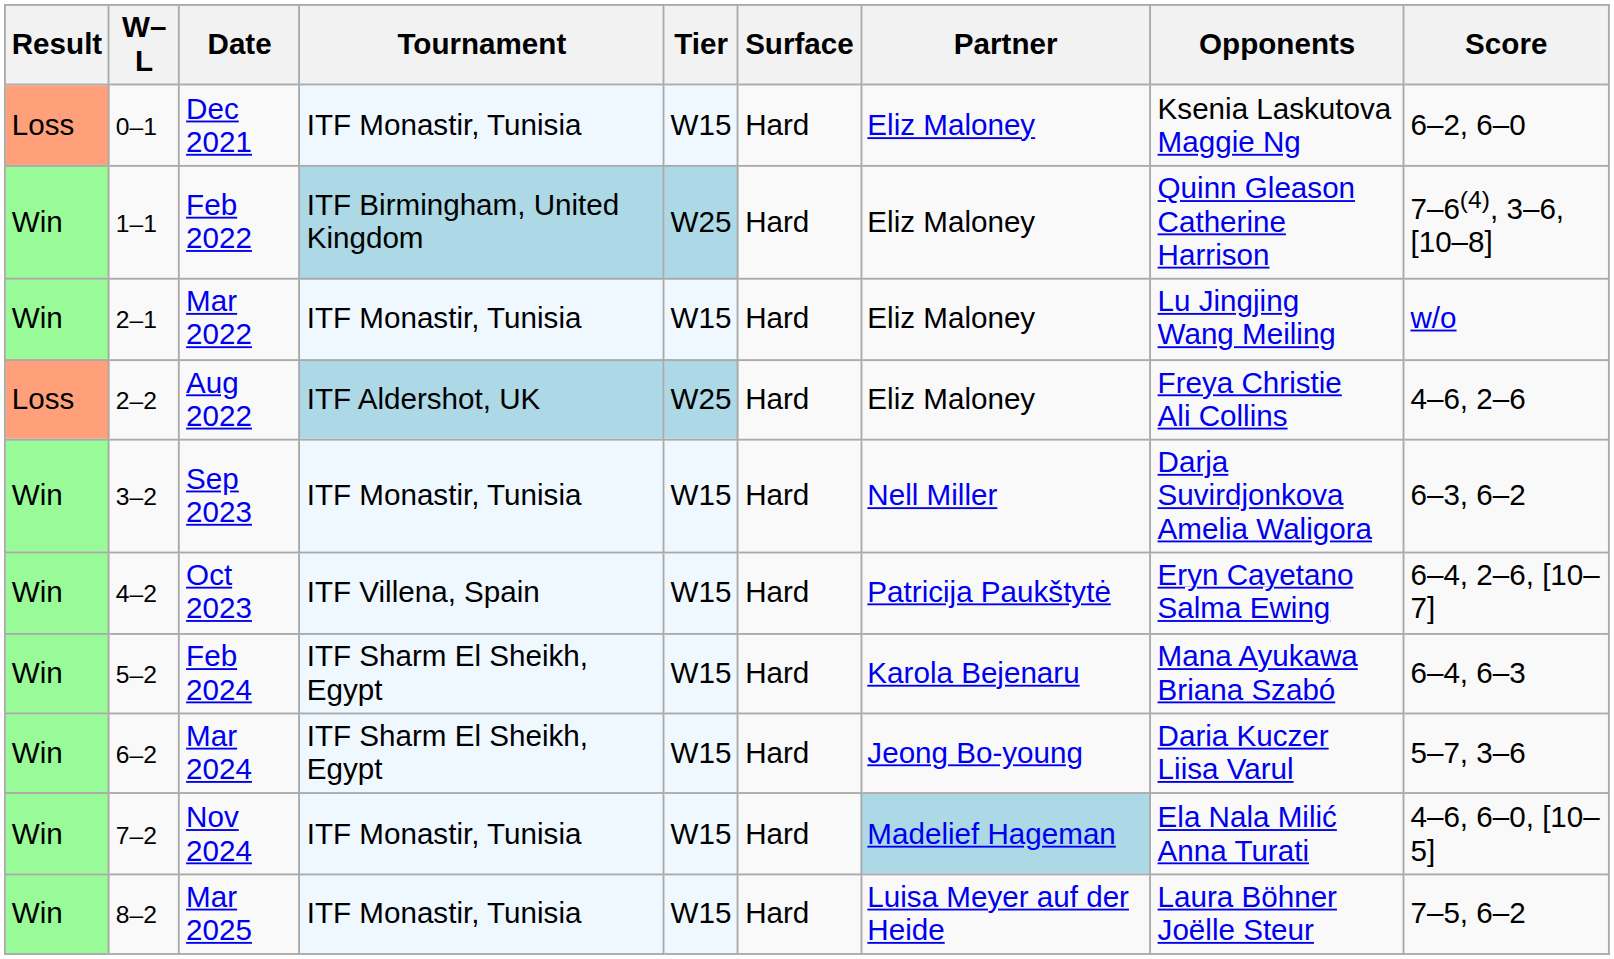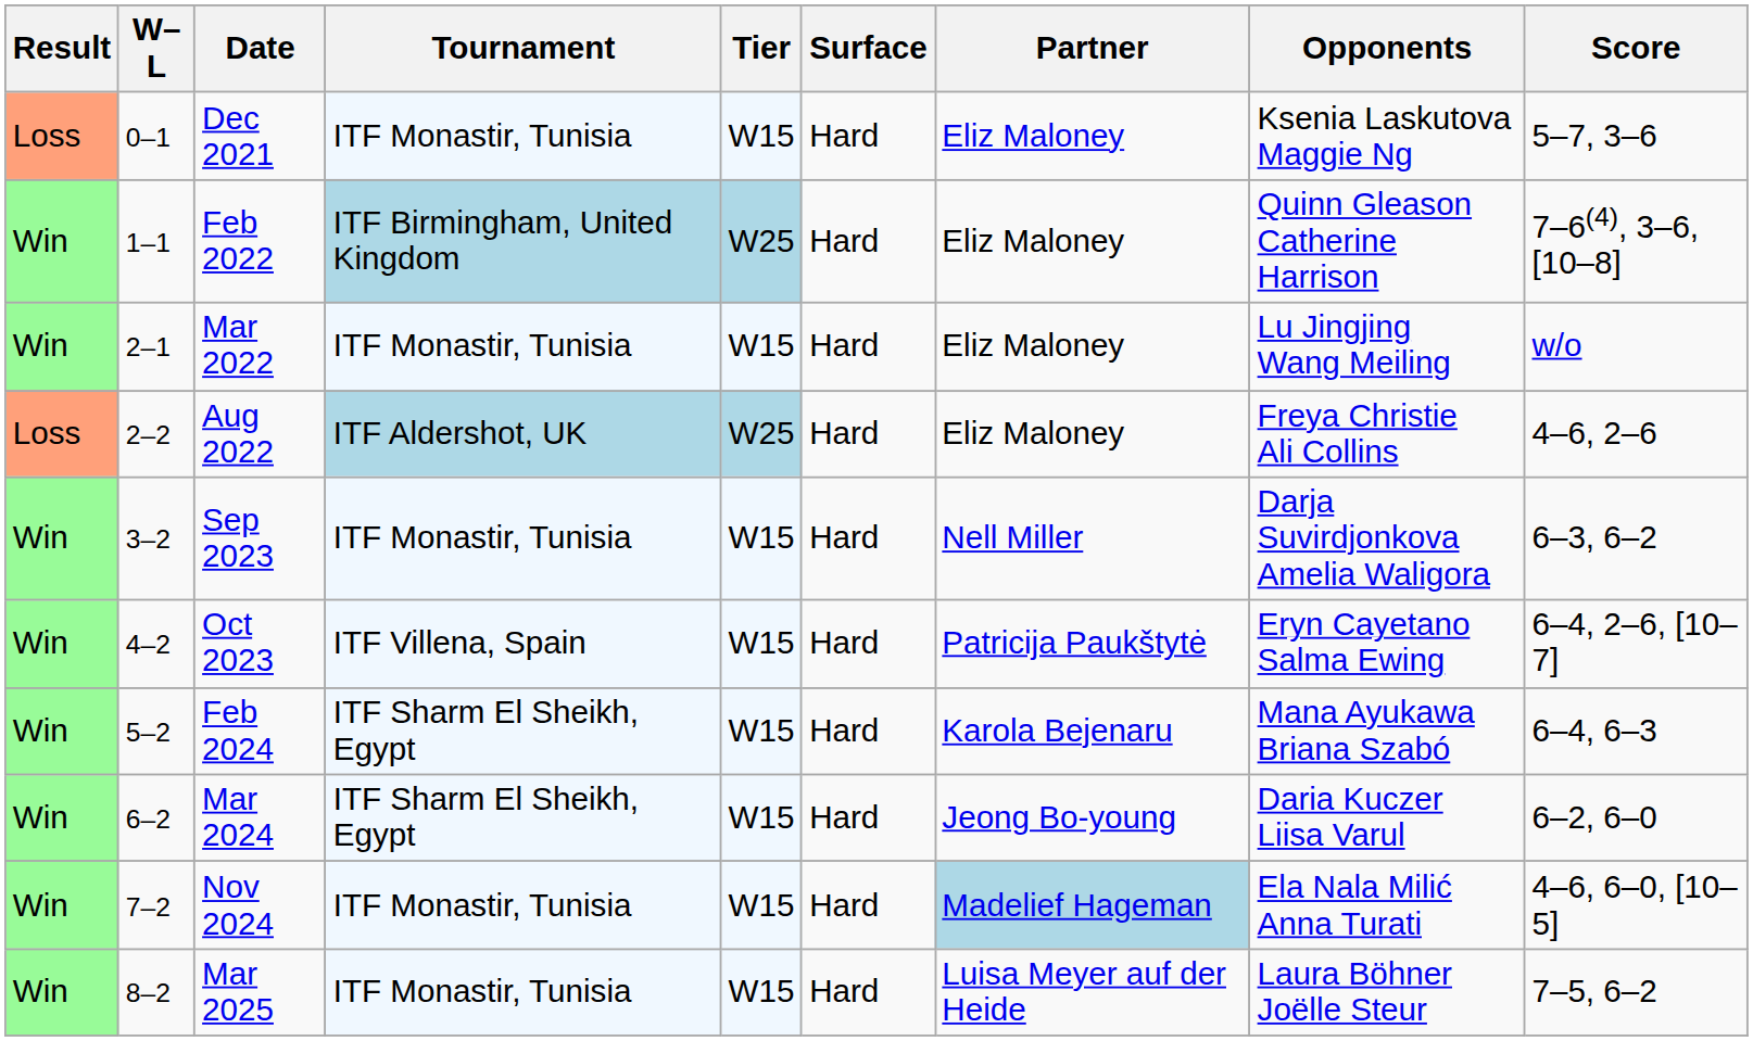 <table class="sortable wikitable">
 <tr>
 <th>Result</th>
 <th class="unsortable">W–L</th>
 <th>Date</th>
 <th>Tournament</th>
 <th>Tier</th>
 <th>Surface</th>
 <th>Partner</th>
 <th>Opponents</th>
 <th class="unsortable">Score</th>
 </tr>
 <tr>
 <td style="background:#ffa07a;">Loss</td>
 <td><small>0–1</small></td>
 <td><a href='#'>Dec 2021</a></td>
 <td style="background:#f0f8ff;">ITF Monastir, Tunisia</td>
 <td style="background:#f0f8ff;">W15</td>
 <td>Hard</td>
 <td> <a href='#'>Eliz Maloney</a></td>
 <td> Ksenia Laskutova <br>  <a href='#'>Maggie Ng</a></td>
-<td>6–2, 6–0</td>
+<td>5–7, 3–6</td>
 </tr>
 <tr>
 <td style="background:#98fb98;">Win</td>
 <td><small>1–1</small></td>
 <td><a href='#'>Feb 2022</a></td>
 <td style="background:lightblue;">ITF Birmingham, United Kingdom</td>
 <td style="background:lightblue;">W25</td>
 <td>Hard</td>
 <td> Eliz Maloney</td>
 <td> <a href='#'>Quinn Gleason</a> <br>  <a href='#'>Catherine Harrison</a></td>
 <td>7–6<sup>(4)</sup>, 3–6, [10–8]</td>
 </tr>
 <tr>
 <td style="background:#98fb98;">Win</td>
 <td><small>2–1</small></td>
 <td><a href='#'>Mar 2022</a></td>
 <td style="background:#f0f8ff;">ITF Monastir, Tunisia</td>
 <td style="background:#f0f8ff;">W15</td>
 <td>Hard</td>
 <td> Eliz Maloney</td>
 <td> <a href='#'>Lu Jingjing</a> <br>  <a href='#'>Wang Meiling</a></td>
 <td><a href='#'>w/o</a></td>
 </tr>
 <tr>
 <td style="background:#ffa07a;">Loss</td>
 <td><small>2–2</small></td>
 <td><a href='#'>Aug 2022</a></td>
 <td style="background:lightblue;">ITF Aldershot, UK</td>
 <td style="background:lightblue;">W25</td>
 <td>Hard</td>
 <td> Eliz Maloney</td>
 <td> <a href='#'>Freya Christie</a> <br>  <a href='#'>Ali Collins</a></td>
 <td>4–6, 2–6</td>
 </tr>
 <tr>
 <td style="background:#98fb98;">Win</td>
 <td><small>3–2</small></td>
 <td><a href='#'>Sep 2023</a></td>
 <td style="background:#f0f8ff;">ITF Monastir, Tunisia</td>
 <td style="background:#f0f8ff;">W15</td>
 <td>Hard</td>
 <td> <a href='#'>Nell Miller</a></td>
 <td> <a href='#'>Darja Suvirdjonkova</a> <br>  <a href='#'>Amelia Waligora</a></td>
 <td>6–3, 6–2</td>
 </tr>
 <tr>
 <td style="background:#98fb98;">Win</td>
 <td><small>4–2</small></td>
 <td><a href='#'>Oct 2023</a></td>
 <td style="background:#f0f8ff;">ITF Villena, Spain</td>
 <td style="background:#f0f8ff;">W15</td>
 <td>Hard</td>
 <td> <a href='#'>Patricija Paukštytė</a></td>
 <td> <a href='#'>Eryn Cayetano</a> <br>  <a href='#'>Salma Ewing</a></td>
 <td>6–4, 2–6, [10–7]</td>
 </tr>
 <tr>
 <td style="background:#98fb98;">Win</td>
 <td><small>5–2</small></td>
 <td><a href='#'>Feb 2024</a></td>
 <td style="background:#f0f8ff;">ITF Sharm El Sheikh, Egypt</td>
 <td style="background:#f0f8ff;">W15</td>
 <td>Hard</td>
 <td> <a href='#'>Karola Bejenaru</a></td>
 <td> <a href='#'>Mana Ayukawa</a> <br>  <a href='#'>Briana Szabó</a></td>
 <td>6–4, 6–3</td>
 </tr>
 <tr>
 <td style="background:#98fb98;">Win</td>
 <td><small>6–2</small></td>
 <td><a href='#'>Mar 2024</a></td>
 <td style="background:#f0f8ff;">ITF Sharm El Sheikh, Egypt</td>
 <td style="background:#f0f8ff;">W15</td>
 <td>Hard</td>
 <td> <a href='#'>Jeong Bo-young</a></td>
 <td> <a href='#'>Daria Kuczer</a> <br>  <a href='#'>Liisa Varul</a></td>
-<td>5–7, 3–6</td>
+<td>6–2, 6–0</td>
 </tr>
 <tr>
 <td style="background:#98fb98;">Win</td>
 <td><small>7–2</small></td>
 <td><a href='#'>Nov 2024</a></td>
 <td style="background:#f0f8ff;">ITF Monastir, Tunisia</td>
 <td style="background:#f0f8ff;">W15</td>
 <td>Hard</td>
 <td style="background: lightblue;"> <a href='#'>Madelief Hageman</a></td>
 <td> <a href='#'>Ela Nala Milić</a> <br>  <a href='#'>Anna Turati</a></td>
 <td>4–6, 6–0, [10–5]</td>
 </tr>
 <tr>
 <td style="background:#98fb98;">Win</td>
 <td><small>8–2</small></td>
 <td><a href='#'>Mar 2025</a></td>
 <td style="background:#f0f8ff;">ITF Monastir, Tunisia</td>
 <td style="background:#f0f8ff;">W15</td>
 <td>Hard</td>
 <td> <a href='#'>Luisa Meyer auf der Heide</a></td>
 <td> <a href='#'>Laura Böhner</a> <br>  <a href='#'>Joëlle Steur</a></td>
 <td>7–5, 6–2</td>
 </tr>
 </table>
